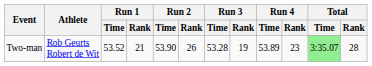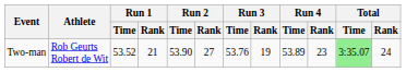 <table class="wikitable" style="font-size:90%">
 <tr>
 <th rowspan="2">Event</th>
 <th rowspan="2">Athlete</th>
 <th colspan="2">Run 1</th>
 <th colspan="2">Run 2</th>
 <th colspan="2">Run 3</th>
 <th colspan="2">Run 4</th>
 <th colspan="2">Total</th>
 </tr>
 <tr>
 <th>Time</th>
 <th>Rank</th>
 <th>Time</th>
 <th>Rank</th>
 <th>Time</th>
 <th>Rank</th>
 <th>Time</th>
 <th>Rank</th>
 <th>Time</th>
 <th>Rank</th>
 </tr>
 <tr>
 <td>Two-man</td>
 <td><a href='#'>Rob Geurts</a><br><a href='#'>Robert de Wit</a></td>
 <td align="center">53.52</td>
 <td align="center">21</td>
 <td align="center">53.90</td>
-<td align="center">26</td>
-<td align="center">53.28</td>
+<td align="center">27</td>
+<td align="center">53.76</td>
 <td align="center">19</td>
 <td align="center">53.89</td>
 <td align="center">23</td>
 <td align="center" style="background: lightgreen;">3:35.07</td>
-<td align="center">28</td>
+<td align="center">24</td>
 </tr>
 </table>
